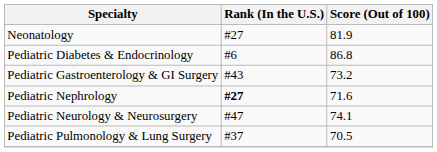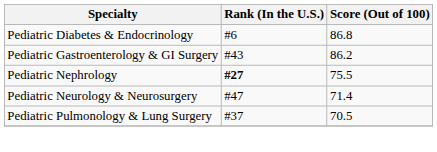 <table class="wikitable">
 <tr>
 <th>Specialty</th>
 <th>Rank (In the U.S.)</th>
 <th>Score (Out of 100)</th>
-</tr>
-<tr>
-<td>Neonatology</td>
-<td>#27</td>
-<td>81.9</td>
 </tr>
 <tr>
 <td>Pediatric Diabetes & Endocrinology</td>
 <td>#6</td>
 <td>86.8</td>
 </tr>
 <tr>
 <td>Pediatric Gastroenterology & GI Surgery</td>
 <td>#43</td>
-<td>73.2</td>
+<td>86.2</td>
 </tr>
 <tr>
 <td>Pediatric Nephrology</td>
 <td><strong>#27</strong></td>
-<td>71.6</td>
+<td>75.5</td>
 </tr>
 <tr>
 <td>Pediatric Neurology & Neurosurgery</td>
 <td>#47</td>
-<td>74.1</td>
+<td>71.4</td>
 </tr>
 <tr>
 <td>Pediatric Pulmonology & Lung Surgery</td>
 <td>#37</td>
 <td>70.5</td>
 </tr>
 <tr>
 </tr>
 </table>
